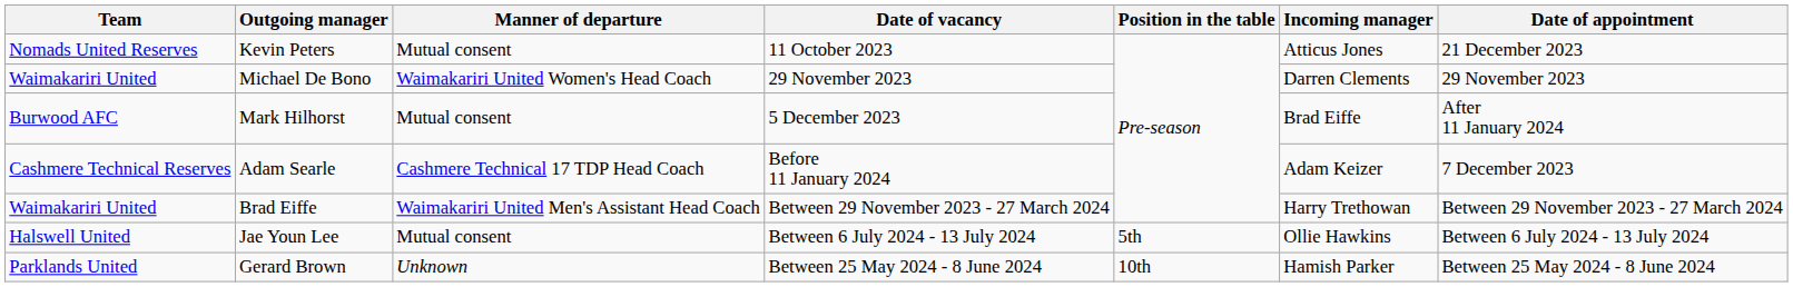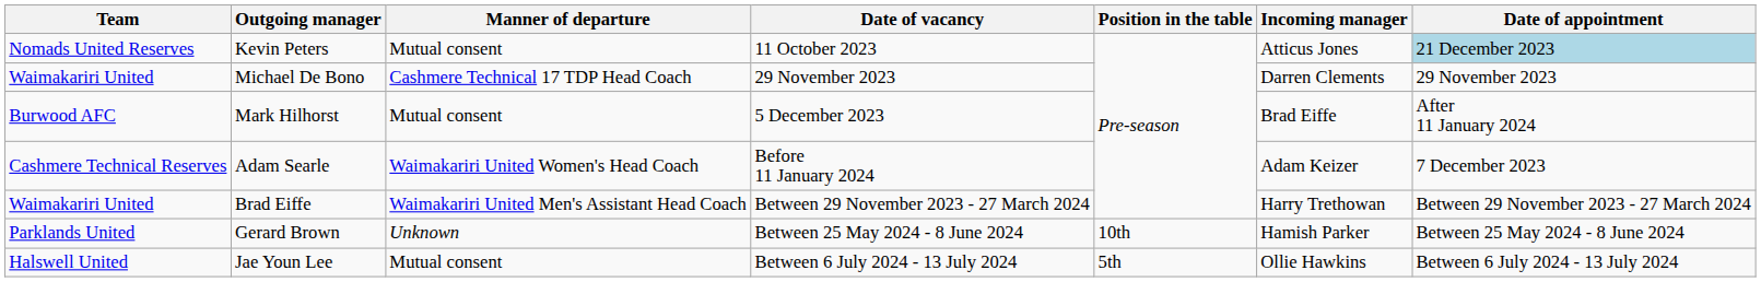 <table class="wikitable">
 <tr>
 <th>Team</th>
 <th>Outgoing manager</th>
 <th>Manner of departure</th>
 <th>Date of vacancy</th>
 <th>Position in the table</th>
 <th>Incoming manager</th>
 <th>Date of appointment</th>
 </tr>
 <tr>
 <td><a href='#'>Nomads United Reserves</a></td>
 <td> Kevin Peters</td>
 <td>Mutual consent</td>
 <td>11 October 2023</td>
 <td rowspan="5"><em>Pre-season</em></td>
 <td> Atticus Jones</td>
-<td>21 December 2023</td>
+<td style="background: lightblue;">21 December 2023</td>
 </tr>
 <tr>
 <td><a href='#'>Waimakariri United</a></td>
 <td>Michael De Bono</td>
-<td><a href='#'>Waimakariri United</a> Women's Head Coach</td>
+<td><a href='#'>Cashmere Technical</a> 17 TDP Head Coach</td>
 <td>29 November 2023</td>
 <td>Darren Clements</td>
 <td>29 November 2023</td>
 </tr>
 <tr>
 <td><a href='#'>Burwood AFC</a></td>
 <td>Mark Hilhorst</td>
 <td>Mutual consent</td>
 <td>5 December 2023</td>
 <td>Brad Eiffe</td>
 <td>After<br>11 January 2024</td>
 </tr>
 <tr>
 <td><a href='#'>Cashmere Technical Reserves</a></td>
 <td> Adam Searle</td>
-<td><a href='#'>Cashmere Technical</a> 17 TDP Head Coach</td>
+<td><a href='#'>Waimakariri United</a> Women's Head Coach</td>
 <td>Before<br>11 January 2024</td>
 <td> Adam Keizer</td>
 <td>7 December 2023</td>
 </tr>
 <tr>
 <td><a href='#'>Waimakariri United</a></td>
 <td>Brad Eiffe</td>
 <td><a href='#'>Waimakariri United</a> Men's Assistant Head Coach</td>
 <td>Between 29 November 2023 - 27 March 2024</td>
 <td> Harry Trethowan</td>
 <td>Between 29 November 2023 - 27 March 2024</td>
 </tr>
 <tr>
+<td><a href='#'>Parklands United</a></td>
+<td>Gerard Brown</td>
+<td><em>Unknown</em></td>
+<td>Between 25 May 2024 - 8 June 2024</td>
+<td>10th</td>
+<td>Hamish Parker</td>
+<td>Between 25 May 2024 - 8 June 2024</td>
+</tr>
+<tr>
 <td><a href='#'>Halswell United</a></td>
 <td> Jae Youn Lee</td>
 <td>Mutual consent</td>
 <td>Between 6 July 2024 - 13 July 2024</td>
 <td>5th</td>
 <td> Ollie Hawkins</td>
 <td>Between 6 July 2024 - 13 July 2024</td>
 </tr>
-<tr>
-<td><a href='#'>Parklands United</a></td>
-<td>Gerard Brown</td>
-<td><em>Unknown</em></td>
-<td>Between 25 May 2024 - 8 June 2024</td>
-<td>10th</td>
-<td>Hamish Parker</td>
-<td>Between 25 May 2024 - 8 June 2024</td>
-</tr>
 </table>
